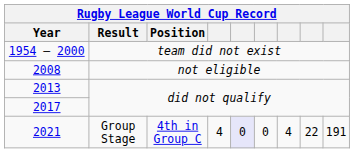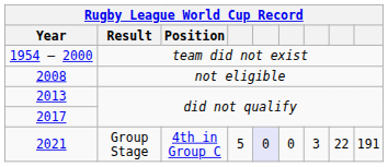 <table class="wikitable" style="text-align: center;">
 <tr>
 <th colspan=9><a href='#'>Rugby League World Cup Record</a></th>
 </tr>
 <tr>
 <th style="width:90px;">Year</th>
 <th style="width:60px;">Result</th>
 <th style="width:60px;">Position</th>
 <th style="width:20px;"></th>
 <th style="width:20px;"></th>
 <th style="width:20px;"></th>
 <th style="width:20px;"></th>
 <th style="width:20px;"></th>
 <th style="width:20px;"></th>
 </tr>
 <tr>
 <td><a href='#'>1954</a> – <a href='#'>2000</a></td>
 <td colspan=8><em>team did not exist</em></td>
 </tr>
 <tr>
 <td> <a href='#'>2008</a></td>
 <td colspan=8><em>not eligible</em></td>
 </tr>
 <tr>
 <td>  <a href='#'>2013</a></td>
 <td rowspan=2 colspan=8><em>did not qualify</em></td>
 </tr>
 <tr>
 <td>   <a href='#'>2017</a></td>
 </tr>
 <tr>
 <td> <a href='#'>2021</a></td>
 <td>Group Stage</td>
 <td><a href='#'>4th in Group C</a></td>
-<td>4</td>
+<td>5</td>
 <td style="background: lavender;">0</td>
 <td>0</td>
-<td>4</td>
+<td>3</td>
 <td>22</td>
 <td>191</td>
 </tr>
 </table>
